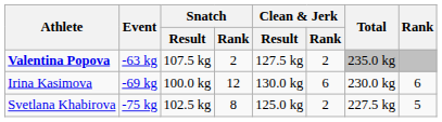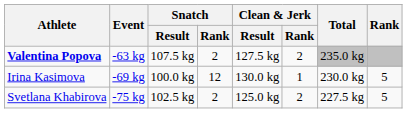 <table class="wikitable" style="font-size:90%">
 <tr>
 <th rowspan="2">Athlete</th>
 <th rowspan="2">Event</th>
 <th colspan="2">Snatch</th>
 <th colspan="2">Clean & Jerk</th>
 <th rowspan="2">Total</th>
 <th rowspan="2">Rank</th>
 </tr>
 <tr>
 <th>Result</th>
 <th>Rank</th>
 <th>Result</th>
 <th>Rank</th>
 </tr>
 <tr>
 <td><strong><a href='#'>Valentina Popova</a></strong></td>
 <td><a href='#'>-63 kg</a></td>
 <td align="center">107.5 kg</td>
 <td align="center">2</td>
 <td align="center">127.5 kg</td>
 <td align="center">2</td>
 <td align="center" bgcolor=silver>235.0 kg</td>
 <td align="center" bgcolor=silver></td>
 </tr>
 <tr>
 <td><a href='#'>Irina Kasimova</a></td>
 <td><a href='#'>-69 kg</a></td>
 <td align="center">100.0 kg</td>
 <td align="center">12</td>
 <td align="center">130.0 kg</td>
-<td align="center">6</td>
+<td align="center">1</td>
 <td align="center">230.0 kg</td>
-<td align="center">6</td>
+<td align="center">5</td>
 </tr>
 <tr>
 <td><a href='#'>Svetlana Khabirova</a></td>
 <td><a href='#'>-75 kg</a></td>
 <td align="center">102.5 kg</td>
-<td align="center">8</td>
+<td align="center">2</td>
 <td align="center">125.0 kg</td>
 <td align="center">2</td>
 <td align="center">227.5 kg</td>
 <td align="center">5</td>
 </tr>
 </table>
